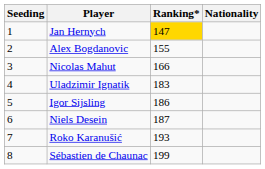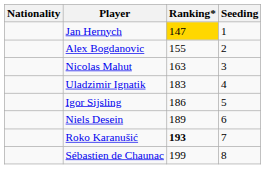 <table class="wikitable" border="1">
 <tr>
-<th>Seeding</th>
+<th>Nationality</th>
 <th>Player</th>
 <th>Ranking*</th>
-<th>Nationality</th>
+<th>Seeding</th>
 </tr>
 <tr>
-<td>1</td>
+<td></td>
 <td><a href='#'>Jan Hernych</a></td>
 <td style="background: gold;">147</td>
-<td></td>
+<td>1</td>
 </tr>
 <tr>
-<td>2</td>
+<td></td>
 <td><a href='#'>Alex Bogdanovic</a></td>
 <td>155</td>
-<td></td>
+<td>2</td>
 </tr>
 <tr>
+<td></td>
+<td><a href='#'>Nicolas Mahut</a></td>
+<td>163</td>
 <td>3</td>
-<td><a href='#'>Nicolas Mahut</a></td>
-<td>166</td>
-<td></td>
 </tr>
 <tr>
-<td>4</td>
+<td></td>
 <td><a href='#'>Uladzimir Ignatik</a></td>
 <td>183</td>
-<td></td>
+<td>4</td>
 </tr>
 <tr>
-<td>5</td>
+<td></td>
 <td><a href='#'>Igor Sijsling</a></td>
 <td>186</td>
-<td></td>
+<td>5</td>
 </tr>
 <tr>
+<td></td>
+<td><a href='#'>Niels Desein</a></td>
+<td>189</td>
 <td>6</td>
-<td><a href='#'>Niels Desein</a></td>
-<td>187</td>
-<td></td>
 </tr>
 <tr>
+<td></td>
+<td><a href='#'>Roko Karanušić</a></td>
+<td><strong>193</strong></td>
 <td>7</td>
-<td><a href='#'>Roko Karanušić</a></td>
-<td>193</td>
-<td></td>
 </tr>
 <tr>
-<td>8</td>
+<td></td>
 <td><a href='#'>Sébastien de Chaunac</a></td>
 <td>199</td>
-<td></td>
+<td>8</td>
 </tr>
 </table>
